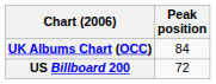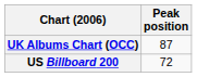 <table class="wikitable sortable plainrowheaders" style="text-align:center">
 <tr>
 <th scope="col">Chart (2006)</th>
 <th scope="col">Peak<br> position</th>
 </tr>
 <tr>
 <th scope="row"><a href='#'>UK Albums Chart</a> (<a href='#'>OCC</a>)</th>
-<td>84</td>
+<td>87</td>
 </tr>
 <tr>
 <th scope="row">US <a href='#'><em>Billboard</em> 200</a></th>
 <td>72</td>
 </tr>
 </table>
